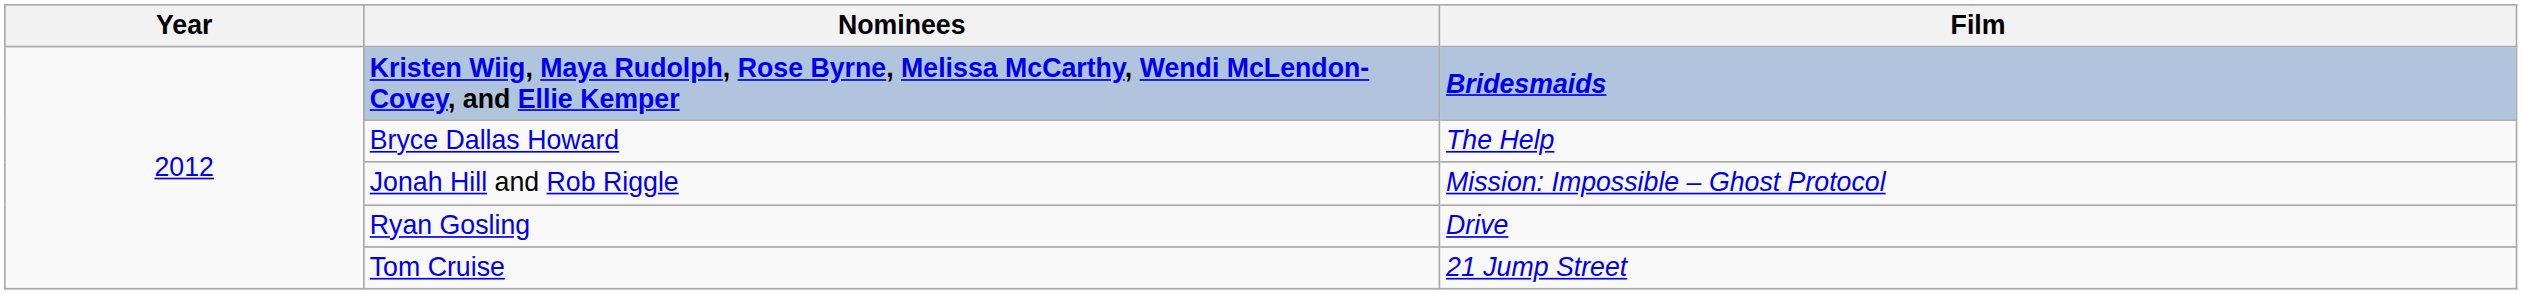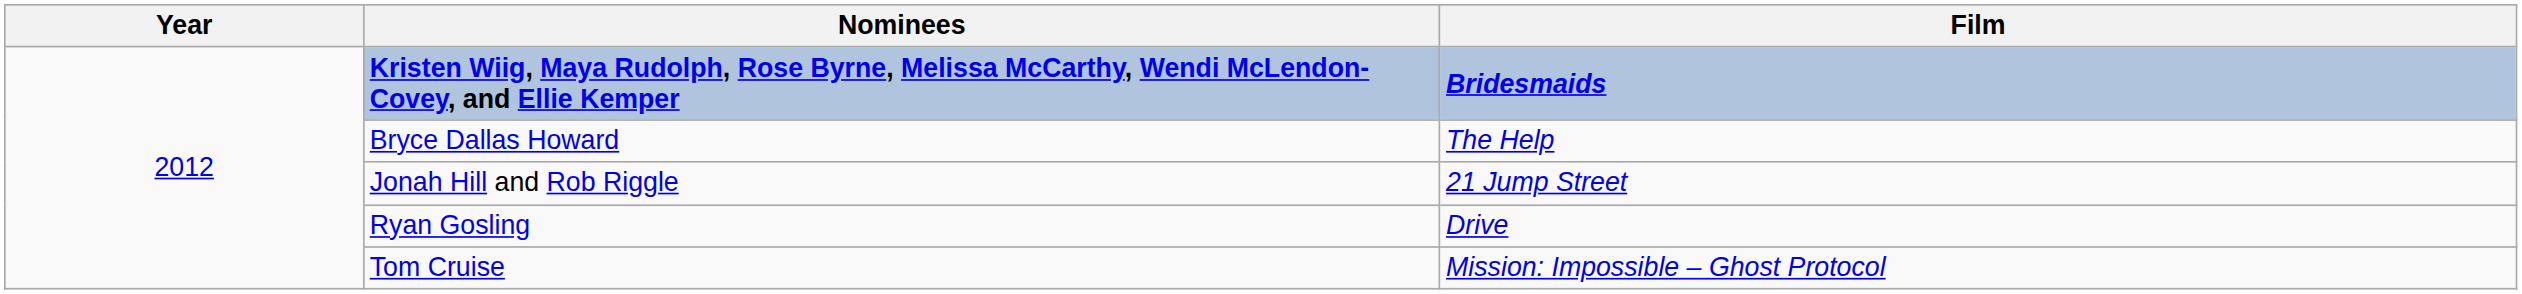 <table class="wikitable" width="95%" cellpadding="5">
 <tr>
 <th width="10%">Year</th>
 <th width="30%">Nominees</th>
 <th width="30%">Film</th>
 </tr>
 <tr>
 <td rowspan="5" align="center"><a href='#'>2012</a></td>
 <td style="background:#B0C4DE;"><strong><a href='#'>Kristen Wiig</a>, <a href='#'>Maya Rudolph</a>, <a href='#'>Rose Byrne</a>, <a href='#'>Melissa McCarthy</a>, <a href='#'>Wendi McLendon-Covey</a>, and <a href='#'>Ellie Kemper</a></strong></td>
 <td style="background:#B0C4DE;"><strong><em><a href='#'>Bridesmaids</a></em></strong></td>
 </tr>
 <tr>
 <td><a href='#'>Bryce Dallas Howard</a></td>
 <td><em><a href='#'>The Help</a></em></td>
 </tr>
 <tr>
 <td><a href='#'>Jonah Hill</a> and <a href='#'>Rob Riggle</a></td>
-<td><em><a href='#'>Mission: Impossible – Ghost Protocol</a></em></td>
+<td><em><a href='#'>21 Jump Street</a></em></td>
 </tr>
 <tr>
 <td><a href='#'>Ryan Gosling</a></td>
 <td><em><a href='#'>Drive</a></em></td>
 </tr>
 <tr>
 <td><a href='#'>Tom Cruise</a></td>
-<td><em><a href='#'>21 Jump Street</a></em></td>
+<td><em><a href='#'>Mission: Impossible – Ghost Protocol</a></em></td>
 </tr>
 </table>
